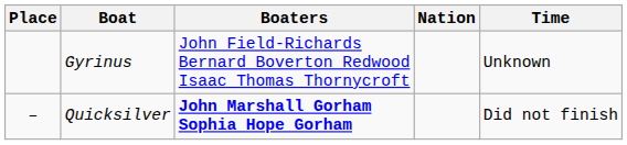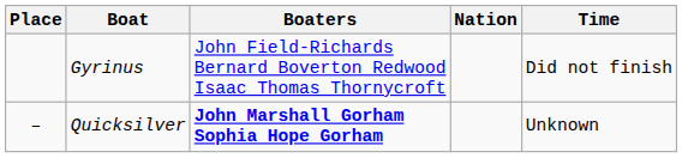 <table class=wikitable>
 <tr>
 <th>Place</th>
 <th>Boat</th>
 <th>Boaters</th>
 <th>Nation</th>
 <th>Time</th>
 </tr>
 <tr>
 <td align=center></td>
 <td><em>Gyrinus</em></td>
 <td><a href='#'>John Field-Richards</a><br><a href='#'>Bernard Boverton Redwood</a><br><a href='#'>Isaac Thomas Thornycroft</a></td>
 <td></td>
-<td>Unknown</td>
+<td>Did not finish</td>
 </tr>
 <tr>
 <td align=center>–</td>
 <td><em>Quicksilver</em></td>
 <td><strong><a href='#'>John Marshall Gorham</a><br><a href='#'>Sophia Hope Gorham</a></strong></td>
 <td></td>
-<td>Did not finish</td>
+<td>Unknown</td>
 </tr>
 </table>
